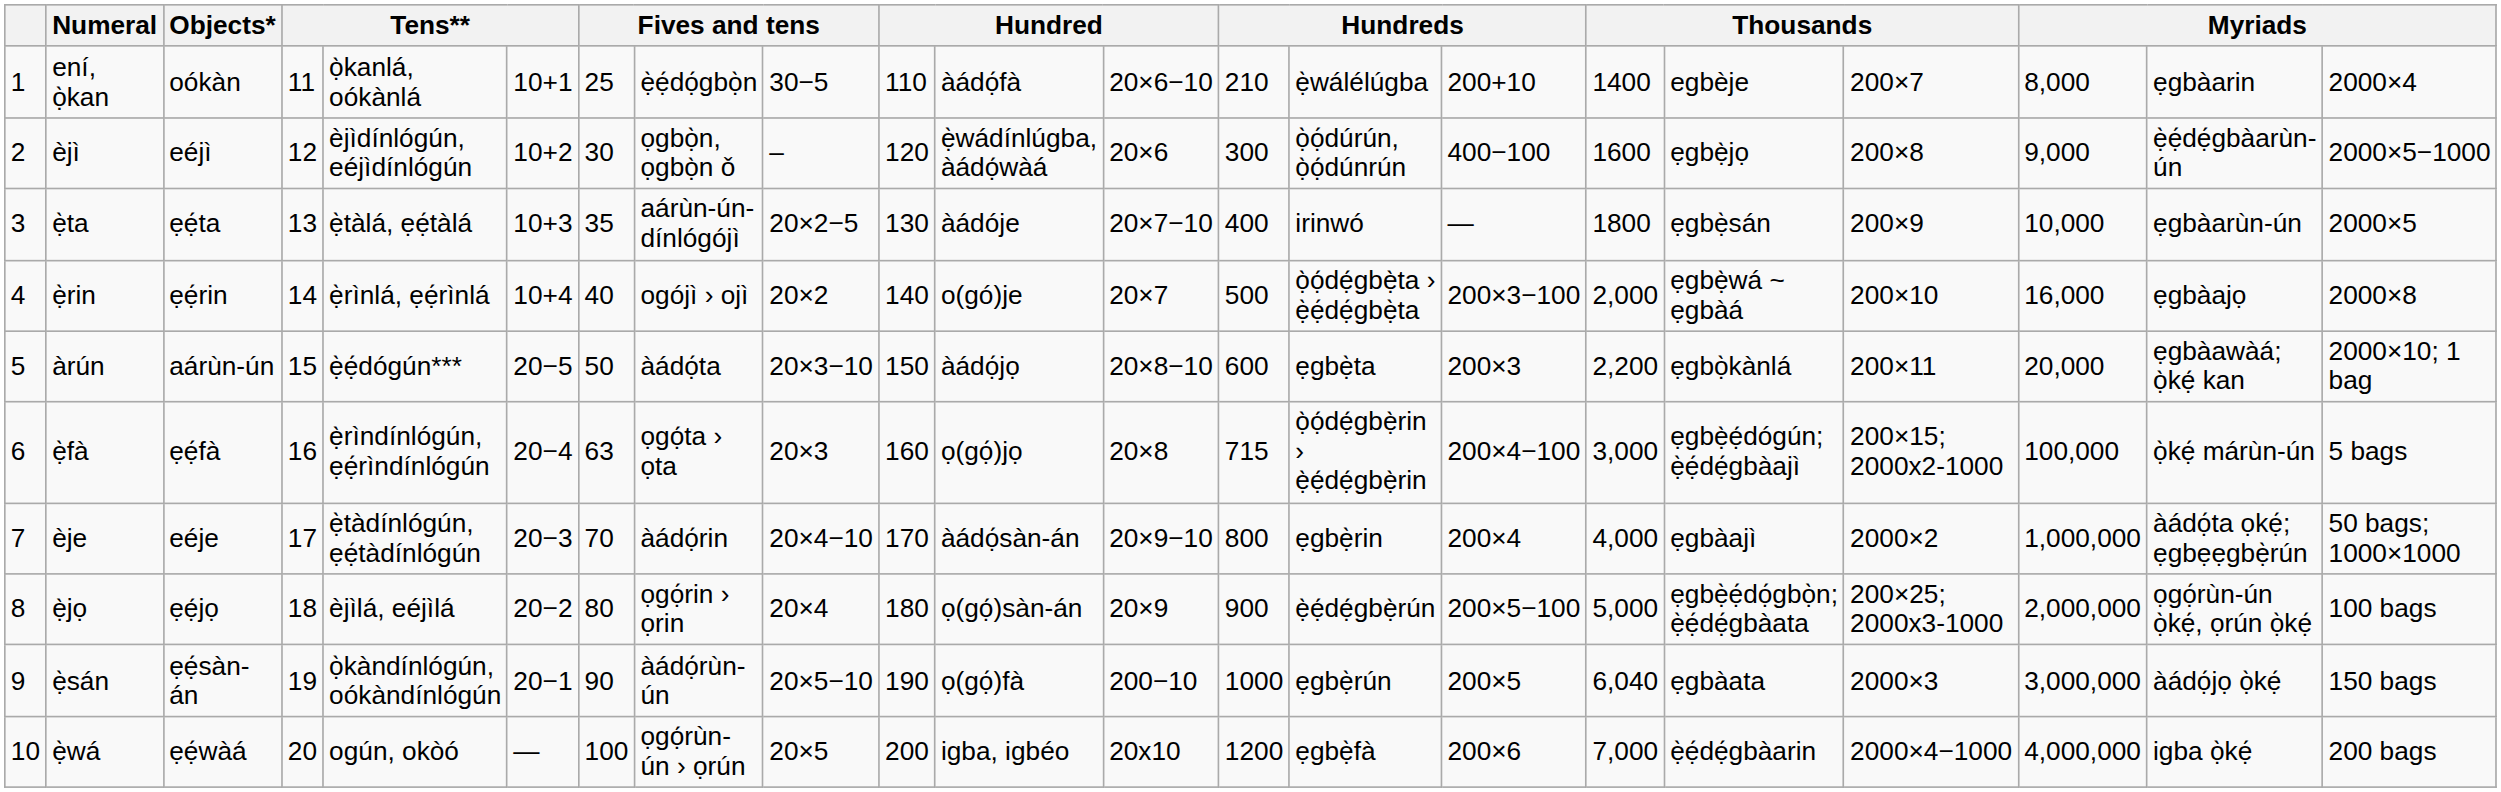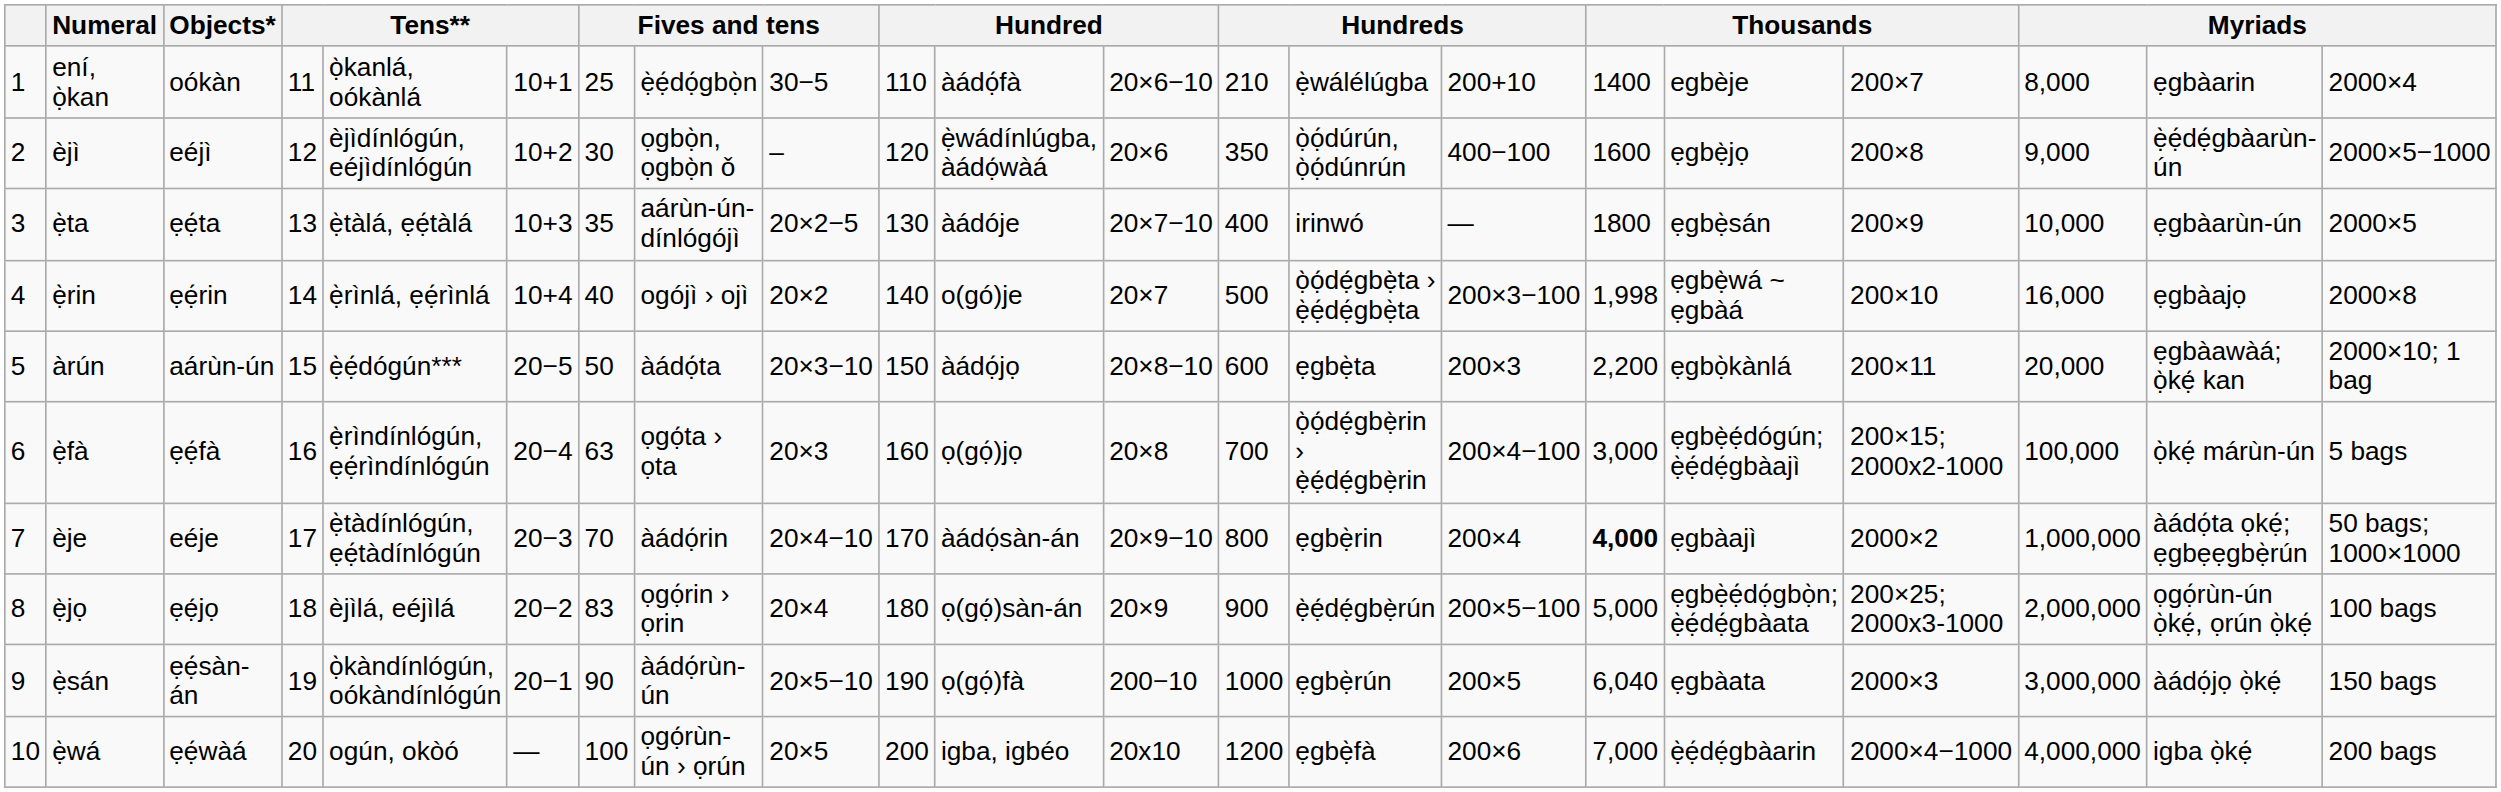 <table class="wikitable">
 <tr>
 <th></th>
 <th>Numeral</th>
 <th>Objects*</th>
 <th colspan=3>Tens**</th>
 <th colspan=3>Fives and tens</th>
 <th colspan=3>Hundred</th>
 <th colspan=3>Hundreds</th>
 <th colspan=3>Thousands</th>
 <th colspan=3>Myriads</th>
 </tr>
 <tr>
 <td>1</td>
 <td>ení, ọ̀kan</td>
 <td>oókàn</td>
 <td>11</td>
 <td>ọ̀kanlá, oókànlá</td>
 <td>10+1</td>
 <td>25</td>
 <td>ẹ̀ẹ́dọ́gbọ̀n</td>
 <td>30−5</td>
 <td>110</td>
 <td>àádọ́fà</td>
 <td>20×6−10</td>
 <td>210</td>
 <td>ẹ̀wálélúɡba</td>
 <td>200+10</td>
 <td>1400</td>
 <td>egbèje</td>
 <td>200×7</td>
 <td>8,000</td>
 <td>ẹgbàarin</td>
 <td>2000×4</td>
 </tr>
 <tr>
 <td>2</td>
 <td>èjì</td>
 <td>eéjì</td>
 <td>12</td>
 <td>èjìdínlógún, eéjìdínlógún</td>
 <td>10+2</td>
 <td>30</td>
 <td>ọgbọ̀n, ọɡbọ̀n ǒ</td>
 <td>–</td>
 <td>120</td>
 <td>ẹ̀wádínlúɡba, àádọ́wàá</td>
 <td>20×6</td>
-<td>300</td>
+<td>350</td>
 <td>ọ̀ọ́dúrún, ọ̀ọ́dúnrún</td>
 <td>400−100</td>
 <td>1600</td>
 <td>ẹgbẹ̀jọ</td>
 <td>200×8</td>
 <td>9,000</td>
 <td>ẹ̀ẹ́dẹ́ɡbàarùn-ún</td>
 <td>2000×5−1000</td>
 </tr>
 <tr>
 <td>3</td>
 <td>ẹ̀ta</td>
 <td>ẹẹ́ta</td>
 <td>13</td>
 <td>ẹ̀tàlá, ẹẹ́tàlá</td>
 <td>10+3</td>
 <td>35</td>
 <td>aárùn-ún-dínlógójì</td>
 <td>20×2−5</td>
 <td>130</td>
 <td>àádóje</td>
 <td>20×7−10</td>
 <td>400</td>
 <td>irinwó</td>
 <td>—</td>
 <td>1800</td>
 <td>ẹgbẹ̀sán</td>
 <td>200×9</td>
 <td>10,000</td>
 <td>ẹgbàarùn-ún</td>
 <td>2000×5</td>
 </tr>
 <tr>
 <td>4</td>
 <td>ẹ̀rin</td>
 <td>ẹẹ́rin</td>
 <td>14</td>
 <td>ẹ̀rìnlá, ẹẹ́rìnlá</td>
 <td>10+4</td>
 <td>40</td>
 <td>ogójì › ojì</td>
 <td>20×2</td>
 <td>140</td>
 <td>o(gó)je</td>
 <td>20×7</td>
 <td>500</td>
 <td>ọ̀ọ́dẹ́gbẹ̀ta › ẹ̀ẹ́dẹ́gbẹ̀ta</td>
 <td>200×3−100</td>
-<td>2,000</td>
+<td>1,998</td>
 <td>ẹgbẹ̀wá ~ ẹgbàá</td>
 <td>200×10</td>
 <td>16,000</td>
 <td>ẹgbàajọ</td>
 <td>2000×8</td>
 </tr>
 <tr>
 <td>5</td>
 <td>àrún</td>
 <td>aárùn-ún</td>
 <td>15</td>
 <td>ẹ̀ẹ́dógún***</td>
 <td>20−5</td>
 <td>50</td>
 <td>àádọ́ta</td>
 <td>20×3−10</td>
 <td>150</td>
 <td>àádọ́jọ</td>
 <td>20×8−10</td>
 <td>600</td>
 <td>ẹgbẹ̀ta</td>
 <td>200×3</td>
 <td>2,200</td>
 <td>ẹgbọ̀kànlá</td>
 <td>200×11</td>
 <td>20,000</td>
 <td>ẹgbàawàá; ọ̀kẹ́ kan</td>
 <td>2000×10; 1 bag</td>
 </tr>
 <tr>
 <td>6</td>
 <td>ẹ̀fà</td>
 <td>ẹẹ́fà</td>
 <td>16</td>
 <td>ẹ̀rìndínlógún, ẹẹ́rìndínlógún</td>
 <td>20−4</td>
 <td>63</td>
 <td>ọgọ́ta › ọta</td>
 <td>20×3</td>
 <td>160</td>
 <td>ọ(gọ́)jọ</td>
 <td>20×8</td>
-<td>715</td>
+<td>700</td>
 <td>ọ̀ọ́dẹ́gbẹ̀rin › ẹ̀ẹ́dẹ́gbẹ̀rin</td>
 <td>200×4−100</td>
 <td>3,000</td>
 <td>ẹgbẹ̀ẹ́dógún; ẹ̀ẹ́dẹ́gbàajì</td>
 <td>200×15; 2000x2-1000</td>
 <td>100,000</td>
 <td>ọ̀kẹ́ márùn-ún</td>
 <td>5 bags</td>
 </tr>
 <tr>
 <td>7</td>
 <td>èje</td>
 <td>eéje</td>
 <td>17</td>
 <td>ẹ̀tàdínlógún, ẹẹ́tàdínlógún</td>
 <td>20−3</td>
 <td>70</td>
 <td>àádọ́rin</td>
 <td>20×4−10</td>
 <td>170</td>
 <td>àádọ́sàn-án</td>
 <td>20×9−10</td>
 <td>800</td>
 <td>ẹgbẹ̀rin</td>
 <td>200×4</td>
-<td>4,000</td>
+<td><strong>4,000</strong></td>
 <td>ẹgbàajì</td>
 <td>2000×2</td>
 <td>1,000,000</td>
 <td>àádọ́ta ọkẹ́; ẹgbẹẹgbẹ̀rún</td>
 <td>50 bags; 1000×1000</td>
 </tr>
 <tr>
 <td>8</td>
 <td>ẹ̀jọ</td>
 <td>ẹẹ́jọ</td>
 <td>18</td>
 <td>èjìlá, eéjìlá</td>
 <td>20−2</td>
-<td>80</td>
+<td>83</td>
 <td>ọgọ́rin › ọrin</td>
 <td>20×4</td>
 <td>180</td>
 <td>ọ(gọ́)sàn-án</td>
 <td>20×9</td>
 <td>900</td>
 <td>ẹ̀ẹ́dẹ́gbẹ̀rún</td>
 <td>200×5−100</td>
 <td>5,000</td>
 <td>ẹgbẹ̀ẹ́dọ́gbọ̀n; ẹ̀ẹ́dẹ́gbàata</td>
 <td>200×25; 2000x3-1000</td>
 <td>2,000,000</td>
 <td>ọgọ́rùn-ún ọ̀kẹ́, ọrún ọ̀kẹ́</td>
 <td>100 bags</td>
 </tr>
 <tr>
 <td>9</td>
 <td>ẹ̀sán</td>
 <td>ẹẹ́sàn-án</td>
 <td>19</td>
 <td>ọ̀kàndínlógún, oókàndínlógún</td>
 <td>20−1</td>
 <td>90</td>
 <td>àádọ́rùn-ún</td>
 <td>20×5−10</td>
 <td>190</td>
 <td>ọ(gọ́)fà</td>
 <td>200−10</td>
 <td>1000</td>
 <td>ẹgbẹ̀rún</td>
 <td>200×5</td>
 <td>6,040</td>
 <td>ẹgbàata</td>
 <td>2000×3</td>
 <td>3,000,000</td>
 <td>àádọ́jọ ọ̀kẹ́</td>
 <td>150 bags</td>
 </tr>
 <tr>
 <td>10</td>
 <td>ẹ̀wá</td>
 <td>ẹẹ́wàá</td>
 <td>20</td>
 <td>ogún, okòó</td>
 <td>—</td>
 <td>100</td>
 <td>ọgọ́rùn-ún › ọrún</td>
 <td>20×5</td>
 <td>200</td>
 <td>igba, igbéo</td>
 <td>20x10</td>
 <td>1200</td>
 <td>ẹgbẹ̀fà</td>
 <td>200×6</td>
 <td>7,000</td>
 <td>ẹ̀ẹ́dẹ́ɡbàarin</td>
 <td>2000×4−1000</td>
 <td>4,000,000</td>
 <td>igba ọ̀kẹ́</td>
 <td>200 bags</td>
 </tr>
 </table>
